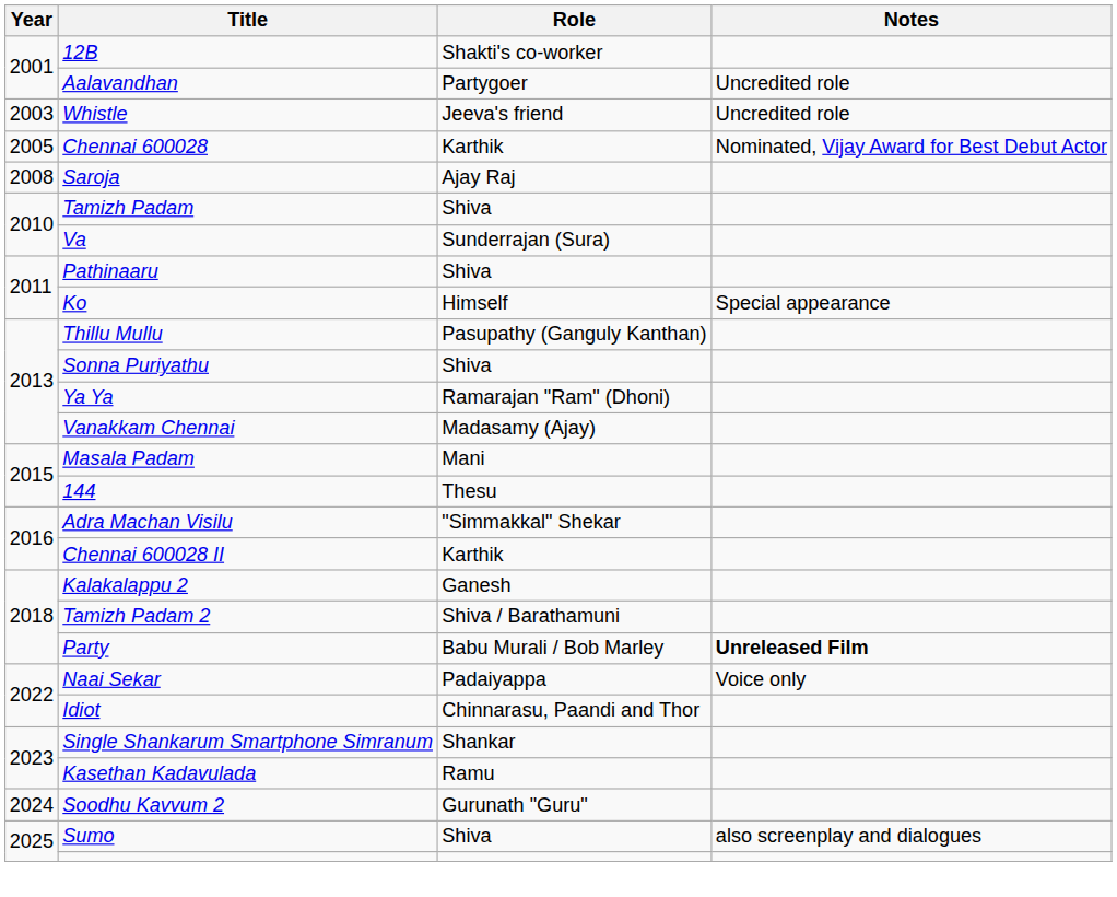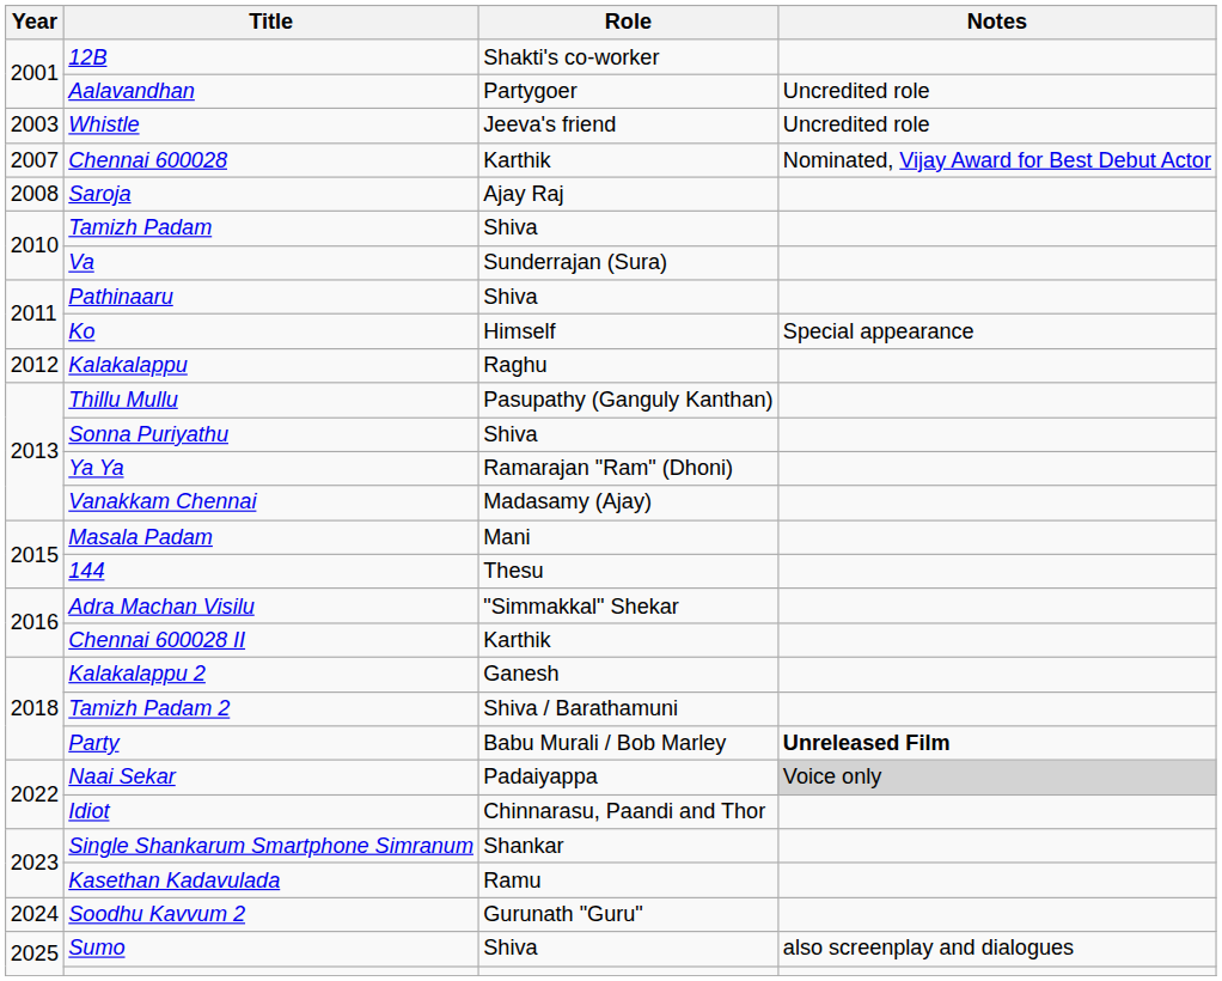 <table class="wikitable sortable">
 <tr>
 <th scope="col">Year</th>
 <th scope="col">Title</th>
 <th scope="col">Role</th>
 <th class="unsortable" scope="col">Notes</th>
 </tr>
 <tr>
 <td rowspan=2>2001</td>
 <td><em><a href='#'>12B</a></em></td>
 <td>Shakti's co-worker</td>
 <td></td>
 </tr>
 <tr>
 <td><em><a href='#'>Aalavandhan</a></em></td>
 <td>Partygoer</td>
 <td>Uncredited role</td>
 </tr>
 <tr>
 <td>2003</td>
 <td><em><a href='#'>Whistle</a></em></td>
 <td>Jeeva's friend</td>
 <td>Uncredited role</td>
 </tr>
 <tr>
-<td>2005</td>
+<td>2007</td>
 <td><em><a href='#'>Chennai 600028</a></em></td>
 <td>Karthik</td>
 <td>Nominated, <a href='#'>Vijay Award for Best Debut Actor</a></td>
 </tr>
 <tr>
 <td>2008</td>
 <td><em><a href='#'>Saroja</a></em></td>
 <td>Ajay Raj</td>
 <td></td>
 </tr>
 <tr>
 <td rowspan=2>2010</td>
 <td><em><a href='#'>Tamizh Padam</a></em></td>
 <td>Shiva</td>
 <td></td>
 </tr>
 <tr>
 <td><em><a href='#'>Va</a></em></td>
 <td>Sunderrajan (Sura)</td>
 <td></td>
 </tr>
 <tr>
 <td rowspan=2>2011</td>
 <td><em><a href='#'>Pathinaaru</a></em></td>
 <td>Shiva</td>
 <td></td>
 </tr>
 <tr>
 <td><em><a href='#'>Ko</a></em></td>
 <td>Himself</td>
 <td>Special appearance</td>
+</tr>
+<tr>
+<td>2012</td>
+<td><em><a href='#'>Kalakalappu</a></em></td>
+<td>Raghu</td>
+<td></td>
 </tr>
 <tr>
 <td rowspan=4>2013</td>
 <td><em><a href='#'>Thillu Mullu</a></em></td>
 <td>Pasupathy (Ganguly Kanthan)</td>
 <td></td>
 </tr>
 <tr>
 <td><em><a href='#'>Sonna Puriyathu</a></em></td>
 <td>Shiva</td>
 <td></td>
 </tr>
 <tr>
 <td><em><a href='#'>Ya Ya</a></em></td>
 <td>Ramarajan "Ram" (Dhoni)</td>
 <td></td>
 </tr>
 <tr>
 <td><em><a href='#'>Vanakkam Chennai</a></em></td>
 <td>Madasamy (Ajay)</td>
 <td></td>
 </tr>
 <tr>
 <td rowspan=2>2015</td>
 <td><em><a href='#'>Masala Padam</a></em></td>
 <td>Mani</td>
 <td></td>
 </tr>
 <tr>
 <td><em><a href='#'>144</a></em></td>
 <td>Thesu</td>
 <td></td>
 </tr>
 <tr>
 <td rowspan=2>2016</td>
 <td><em><a href='#'>Adra Machan Visilu</a></em></td>
 <td>"Simmakkal" Shekar</td>
 <td></td>
 </tr>
 <tr>
 <td><em><a href='#'>Chennai 600028 II</a></em></td>
 <td>Karthik</td>
 <td></td>
 </tr>
 <tr>
 <td rowspan=3>2018</td>
 <td><em><a href='#'>Kalakalappu 2</a></em></td>
 <td>Ganesh</td>
 <td></td>
 </tr>
 <tr>
 <td><em><a href='#'>Tamizh Padam 2</a></em></td>
 <td>Shiva / Barathamuni</td>
 <td></td>
 </tr>
 <tr>
 <td><em><a href='#'>Party</a></em> </td>
 <td>Babu Murali / Bob Marley</td>
 <td><strong>Unreleased Film</strong></td>
 </tr>
 <tr>
 <td rowspan="2">2022</td>
 <td><em><a href='#'>Naai Sekar</a></em></td>
 <td>Padaiyappa</td>
-<td>Voice only</td>
+<td style="background: lightgrey;">Voice only</td>
 </tr>
 <tr>
 <td><em><a href='#'>Idiot</a></em></td>
 <td>Chinnarasu, Paandi and Thor</td>
 <td></td>
 </tr>
 <tr>
 <td Rowspan ="2">2023</td>
 <td><em><a href='#'>Single Shankarum Smartphone Simranum</a></em></td>
 <td>Shankar</td>
 <td></td>
 </tr>
 <tr>
 <td><em><a href='#'>Kasethan Kadavulada</a></em></td>
 <td>Ramu</td>
 <td></td>
 </tr>
 <tr>
 <td>2024</td>
 <td><em><a href='#'>Soodhu Kavvum 2</a></em></td>
 <td>Gurunath "Guru"</td>
 <td></td>
 </tr>
 <tr>
 <td rowspan=2>2025</td>
 <td><em><a href='#'>Sumo</a></em></td>
 <td>Shiva</td>
 <td>also screenplay and dialogues</td>
 </tr>
 <tr>
 <td></td>
 <td></td>
 <td></td>
 </tr>
 <tr>
 </tr>
 </table>
